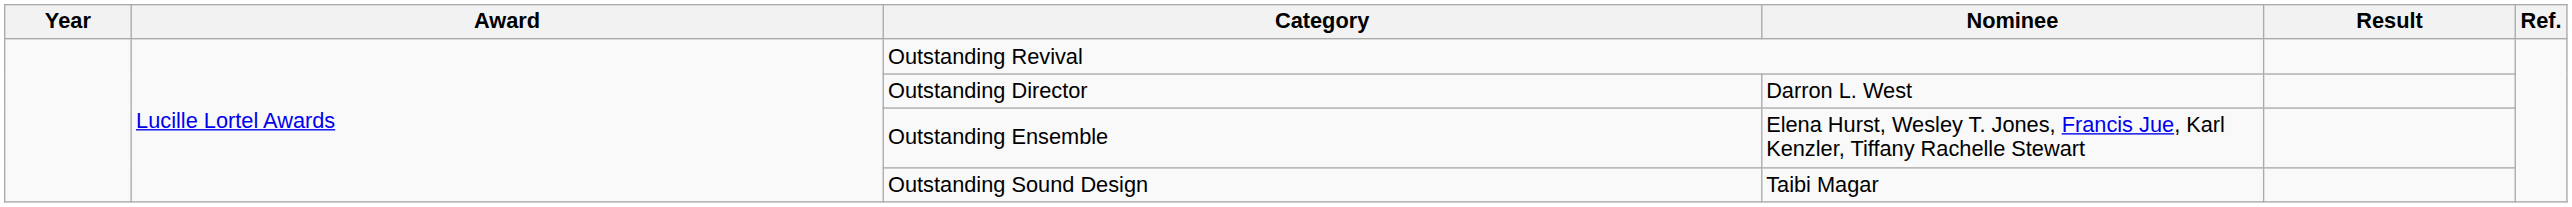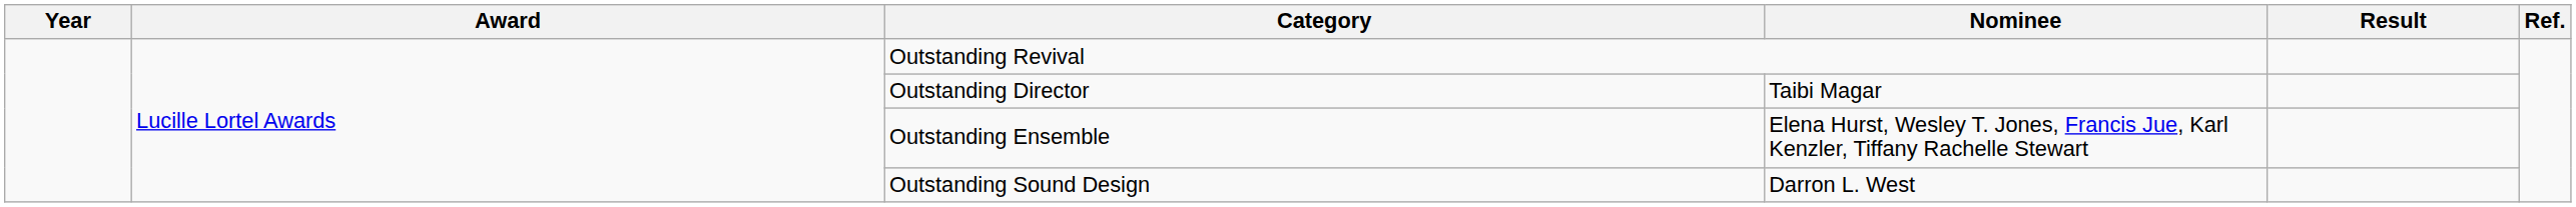 <table class="wikitable" width="95%">
 <tr>
 <th width="5%">Year</th>
 <th width="30%">Award</th>
 <th width="35%">Category</th>
 <th width="20%">Nominee</th>
 <th width="10%">Result</th>
 <th class=unsortable>Ref.</th>
 </tr>
 <tr>
 <td rowspan="4"></td>
 <td rowspan="4"><a href='#'>Lucille Lortel Awards</a></td>
 <td colspan="2">Outstanding Revival</td>
 <td></td>
 </tr>
 <tr>
 <td>Outstanding Director</td>
-<td>Darron L. West</td>
+<td>Taibi Magar</td>
 <td></td>
 </tr>
 <tr>
 <td>Outstanding Ensemble</td>
 <td>Elena Hurst, Wesley T. Jones, <a href='#'>Francis Jue</a>, Karl Kenzler, Tiffany Rachelle Stewart</td>
 <td></td>
 </tr>
 <tr>
 <td>Outstanding Sound Design</td>
-<td>Taibi Magar</td>
+<td>Darron L. West</td>
 <td></td>
 </tr>
 </table>
